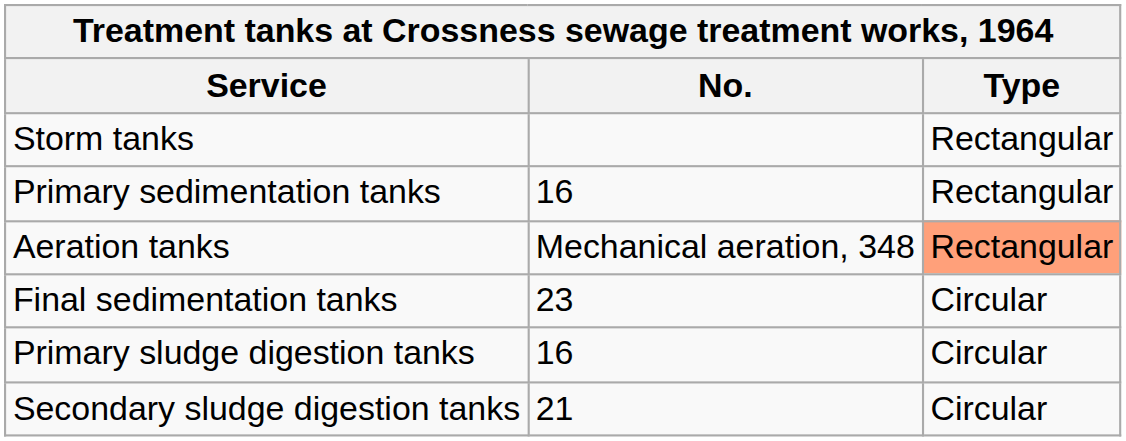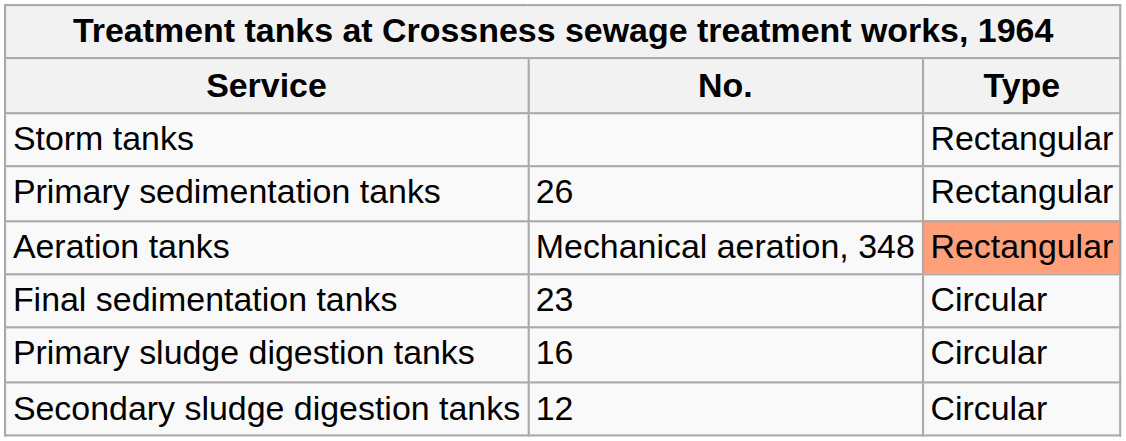 <table class="wikitable">
 <tr>
 <th colspan="3">Treatment tanks at Crossness sewage treatment works, 1964</th>
 </tr>
 <tr>
 <th>Service</th>
 <th>No.</th>
 <th>Type</th>
 </tr>
 <tr>
 <td>Storm tanks</td>
 <td></td>
 <td>Rectangular</td>
 </tr>
 <tr>
 <td>Primary sedimentation tanks</td>
-<td>16</td>
+<td>26</td>
 <td>Rectangular</td>
 </tr>
 <tr>
 <td>Aeration tanks</td>
 <td>Mechanical aeration, 348</td>
 <td style="background: lightsalmon;">Rectangular</td>
 </tr>
 <tr>
 <td>Final sedimentation tanks</td>
 <td>23</td>
 <td>Circular</td>
 </tr>
 <tr>
 <td>Primary sludge digestion tanks</td>
 <td>16</td>
 <td>Circular</td>
 </tr>
 <tr>
 <td>Secondary sludge digestion tanks</td>
-<td>21</td>
+<td>12</td>
 <td>Circular</td>
 </tr>
 </table>
